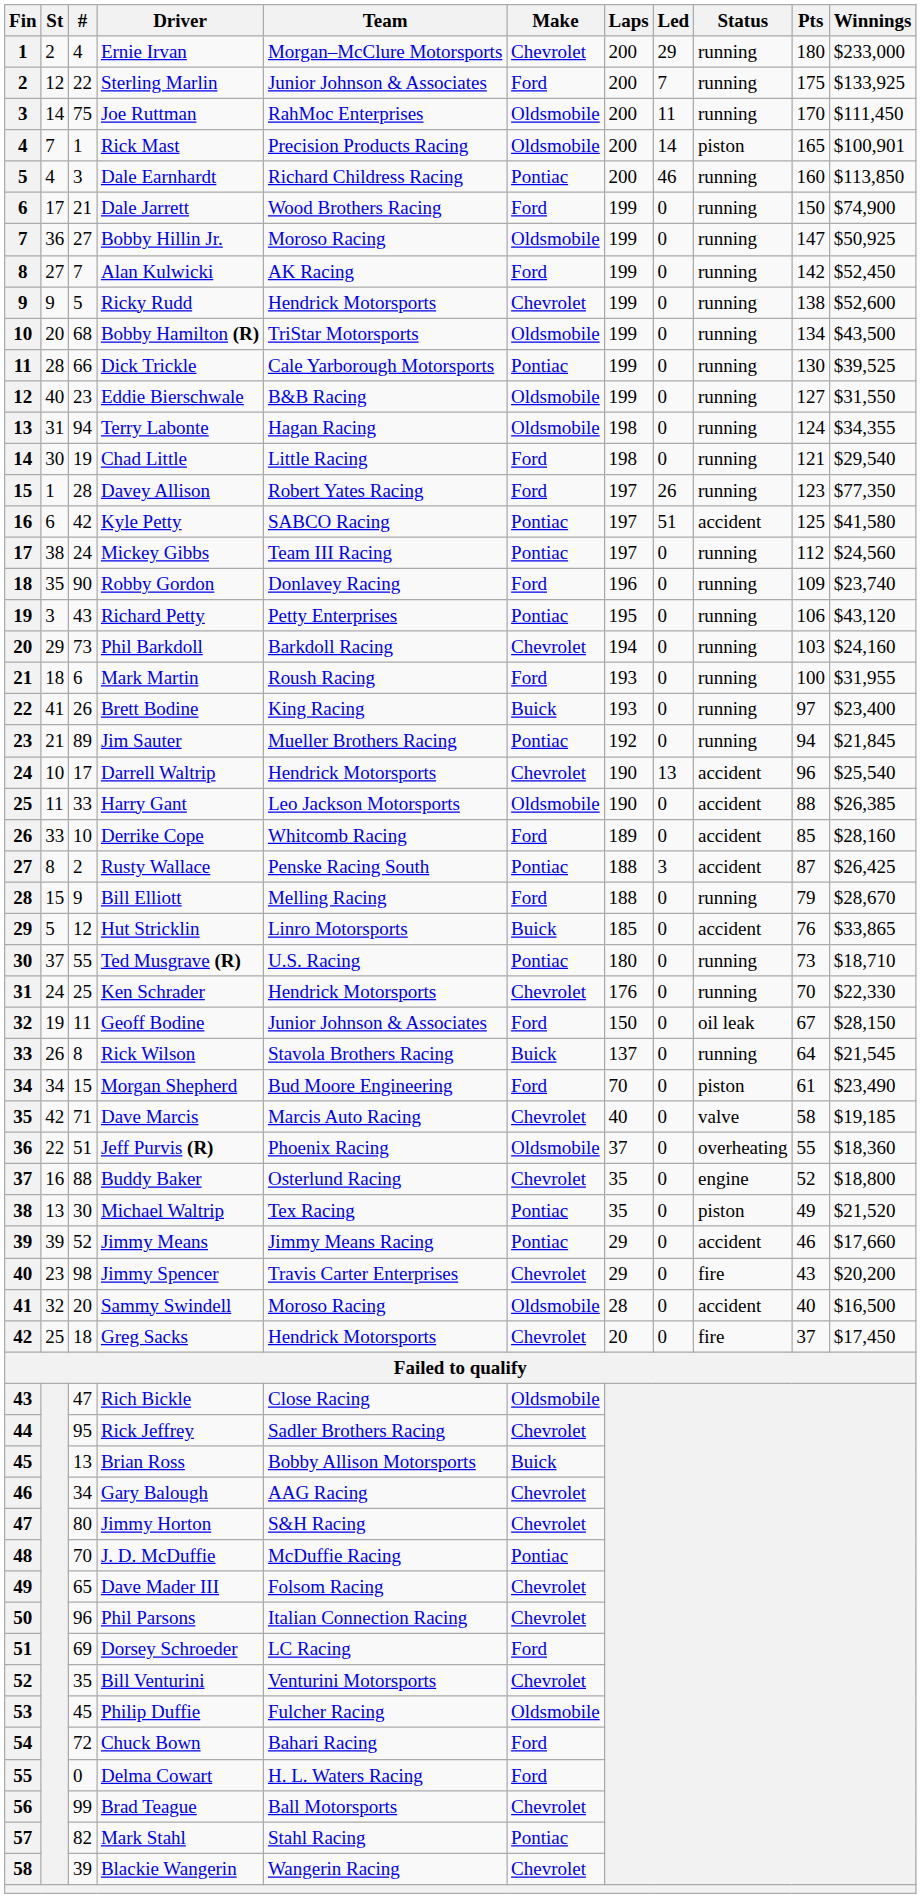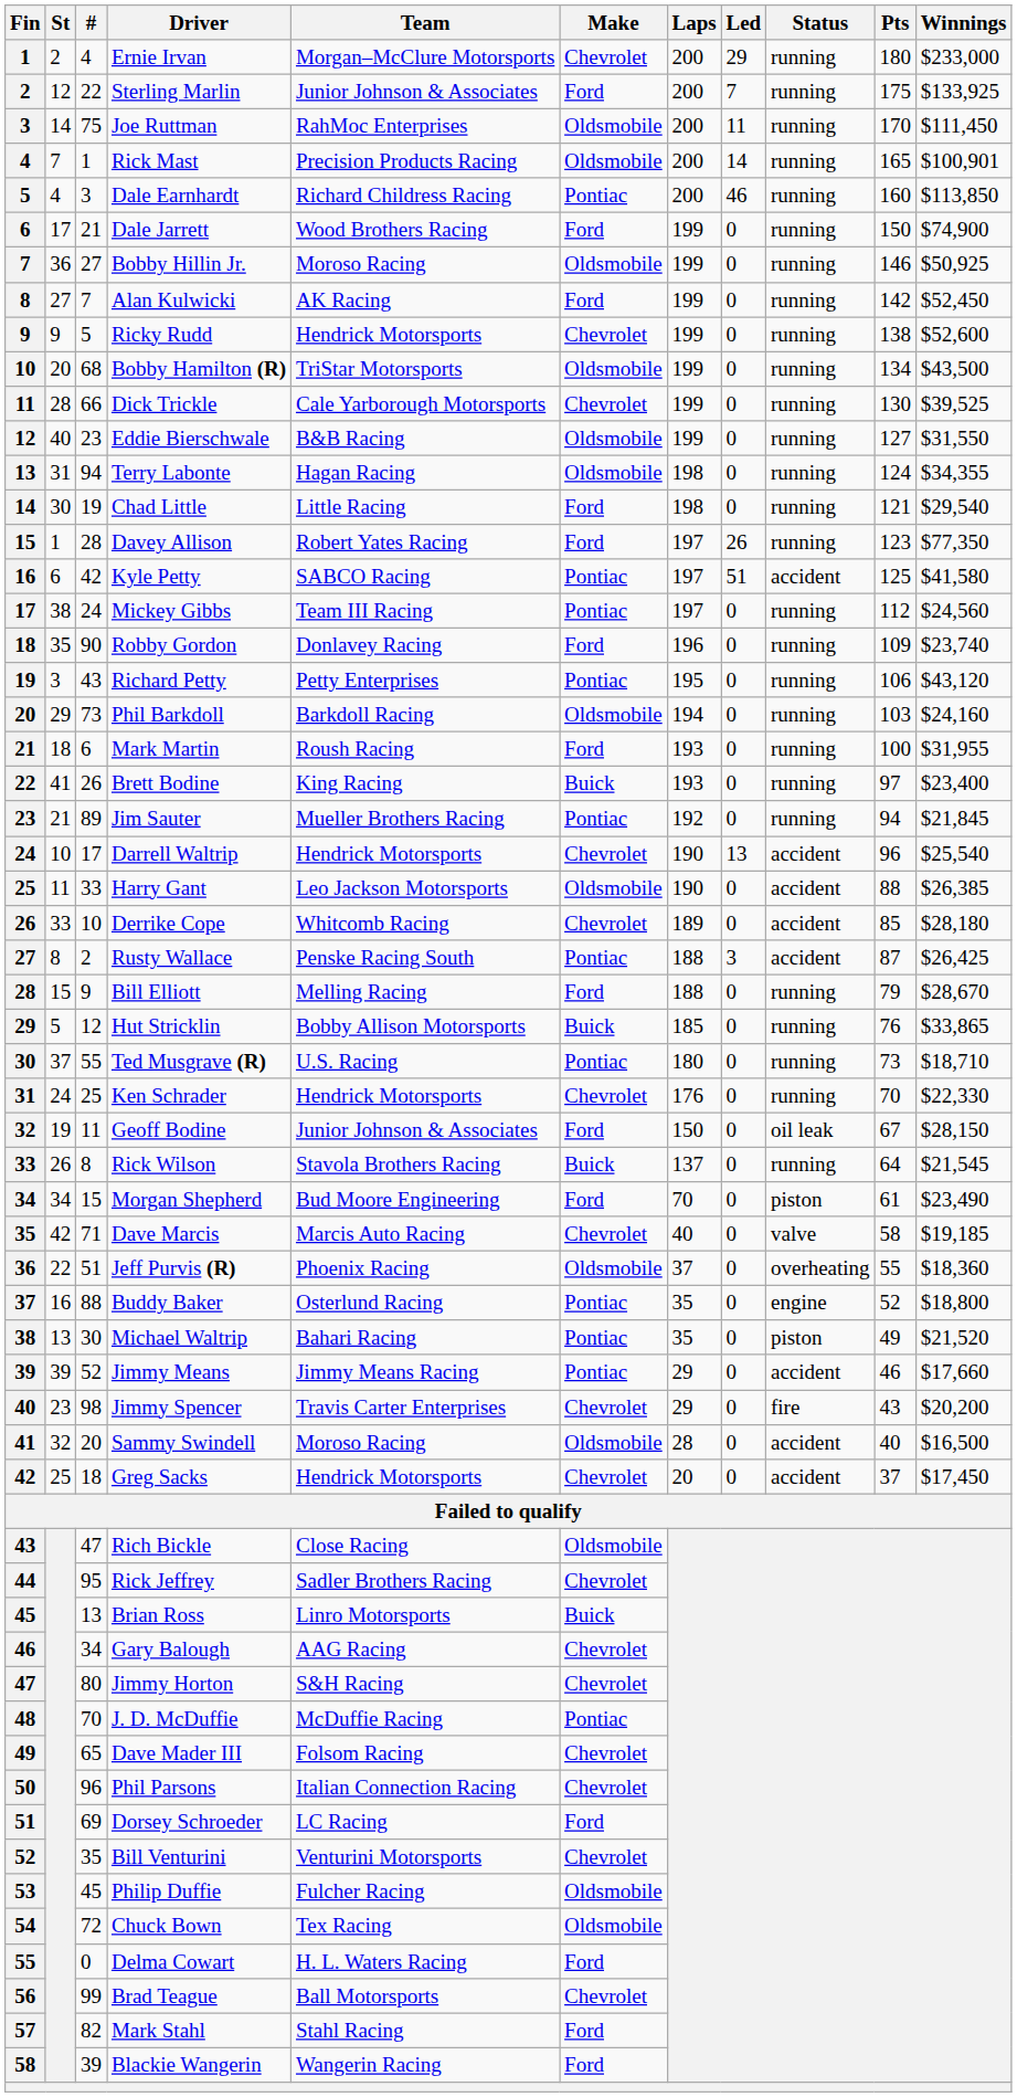 <table class="wikitable" style="font-size:95%">
 <tr>
 <th>Fin</th>
 <th>St</th>
 <th>#</th>
 <th>Driver</th>
 <th>Team</th>
 <th>Make</th>
 <th>Laps</th>
 <th>Led</th>
 <th>Status</th>
 <th>Pts</th>
 <th>Winnings</th>
 </tr>
 <tr>
 <th>1</th>
 <td>2</td>
 <td>4</td>
 <td><a href='#'>Ernie Irvan</a></td>
 <td><a href='#'>Morgan–McClure Motorsports</a></td>
 <td><a href='#'>Chevrolet</a></td>
 <td>200</td>
 <td>29</td>
 <td>running</td>
 <td>180</td>
 <td>$233,000</td>
 </tr>
 <tr>
 <th>2</th>
 <td>12</td>
 <td>22</td>
 <td><a href='#'>Sterling Marlin</a></td>
 <td><a href='#'>Junior Johnson & Associates</a></td>
 <td><a href='#'>Ford</a></td>
 <td>200</td>
 <td>7</td>
 <td>running</td>
 <td>175</td>
 <td>$133,925</td>
 </tr>
 <tr>
 <th>3</th>
 <td>14</td>
 <td>75</td>
 <td><a href='#'>Joe Ruttman</a></td>
 <td><a href='#'>RahMoc Enterprises</a></td>
 <td><a href='#'>Oldsmobile</a></td>
 <td>200</td>
 <td>11</td>
 <td>running</td>
 <td>170</td>
 <td>$111,450</td>
 </tr>
 <tr>
 <th>4</th>
 <td>7</td>
 <td>1</td>
 <td><a href='#'>Rick Mast</a></td>
 <td><a href='#'>Precision Products Racing</a></td>
 <td><a href='#'>Oldsmobile</a></td>
 <td>200</td>
 <td>14</td>
-<td>piston</td>
+<td>running</td>
 <td>165</td>
 <td>$100,901</td>
 </tr>
 <tr>
 <th>5</th>
 <td>4</td>
 <td>3</td>
 <td><a href='#'>Dale Earnhardt</a></td>
 <td><a href='#'>Richard Childress Racing</a></td>
 <td><a href='#'>Pontiac</a></td>
 <td>200</td>
 <td>46</td>
 <td>running</td>
 <td>160</td>
 <td>$113,850</td>
 </tr>
 <tr>
 <th>6</th>
 <td>17</td>
 <td>21</td>
 <td><a href='#'>Dale Jarrett</a></td>
 <td><a href='#'>Wood Brothers Racing</a></td>
 <td><a href='#'>Ford</a></td>
 <td>199</td>
 <td>0</td>
 <td>running</td>
 <td>150</td>
 <td>$74,900</td>
 </tr>
 <tr>
 <th>7</th>
 <td>36</td>
 <td>27</td>
 <td><a href='#'>Bobby Hillin Jr.</a></td>
 <td><a href='#'>Moroso Racing</a></td>
 <td><a href='#'>Oldsmobile</a></td>
 <td>199</td>
 <td>0</td>
 <td>running</td>
-<td>147</td>
+<td>146</td>
 <td>$50,925</td>
 </tr>
 <tr>
 <th>8</th>
 <td>27</td>
 <td>7</td>
 <td><a href='#'>Alan Kulwicki</a></td>
 <td><a href='#'>AK Racing</a></td>
 <td><a href='#'>Ford</a></td>
 <td>199</td>
 <td>0</td>
 <td>running</td>
 <td>142</td>
 <td>$52,450</td>
 </tr>
 <tr>
 <th>9</th>
 <td>9</td>
 <td>5</td>
 <td><a href='#'>Ricky Rudd</a></td>
 <td><a href='#'>Hendrick Motorsports</a></td>
 <td><a href='#'>Chevrolet</a></td>
 <td>199</td>
 <td>0</td>
 <td>running</td>
 <td>138</td>
 <td>$52,600</td>
 </tr>
 <tr>
 <th>10</th>
 <td>20</td>
 <td>68</td>
 <td><a href='#'>Bobby Hamilton</a> <strong>(R)</strong></td>
 <td><a href='#'>TriStar Motorsports</a></td>
 <td><a href='#'>Oldsmobile</a></td>
 <td>199</td>
 <td>0</td>
 <td>running</td>
 <td>134</td>
 <td>$43,500</td>
 </tr>
 <tr>
 <th>11</th>
 <td>28</td>
 <td>66</td>
 <td><a href='#'>Dick Trickle</a></td>
 <td><a href='#'>Cale Yarborough Motorsports</a></td>
-<td><a href='#'>Pontiac</a></td>
+<td><a href='#'>Chevrolet</a></td>
 <td>199</td>
 <td>0</td>
 <td>running</td>
 <td>130</td>
 <td>$39,525</td>
 </tr>
 <tr>
 <th>12</th>
 <td>40</td>
 <td>23</td>
 <td><a href='#'>Eddie Bierschwale</a></td>
 <td><a href='#'>B&B Racing</a></td>
 <td><a href='#'>Oldsmobile</a></td>
 <td>199</td>
 <td>0</td>
 <td>running</td>
 <td>127</td>
 <td>$31,550</td>
 </tr>
 <tr>
 <th>13</th>
 <td>31</td>
 <td>94</td>
 <td><a href='#'>Terry Labonte</a></td>
 <td><a href='#'>Hagan Racing</a></td>
 <td><a href='#'>Oldsmobile</a></td>
 <td>198</td>
 <td>0</td>
 <td>running</td>
 <td>124</td>
 <td>$34,355</td>
 </tr>
 <tr>
 <th>14</th>
 <td>30</td>
 <td>19</td>
 <td><a href='#'>Chad Little</a></td>
 <td><a href='#'>Little Racing</a></td>
 <td><a href='#'>Ford</a></td>
 <td>198</td>
 <td>0</td>
 <td>running</td>
 <td>121</td>
 <td>$29,540</td>
 </tr>
 <tr>
 <th>15</th>
 <td>1</td>
 <td>28</td>
 <td><a href='#'>Davey Allison</a></td>
 <td><a href='#'>Robert Yates Racing</a></td>
 <td><a href='#'>Ford</a></td>
 <td>197</td>
 <td>26</td>
 <td>running</td>
 <td>123</td>
 <td>$77,350</td>
 </tr>
 <tr>
 <th>16</th>
 <td>6</td>
 <td>42</td>
 <td><a href='#'>Kyle Petty</a></td>
 <td><a href='#'>SABCO Racing</a></td>
 <td><a href='#'>Pontiac</a></td>
 <td>197</td>
 <td>51</td>
 <td>accident</td>
 <td>125</td>
 <td>$41,580</td>
 </tr>
 <tr>
 <th>17</th>
 <td>38</td>
 <td>24</td>
 <td><a href='#'>Mickey Gibbs</a></td>
 <td><a href='#'>Team III Racing</a></td>
 <td><a href='#'>Pontiac</a></td>
 <td>197</td>
 <td>0</td>
 <td>running</td>
 <td>112</td>
 <td>$24,560</td>
 </tr>
 <tr>
 <th>18</th>
 <td>35</td>
 <td>90</td>
 <td><a href='#'>Robby Gordon</a></td>
 <td><a href='#'>Donlavey Racing</a></td>
 <td><a href='#'>Ford</a></td>
 <td>196</td>
 <td>0</td>
 <td>running</td>
 <td>109</td>
 <td>$23,740</td>
 </tr>
 <tr>
 <th>19</th>
 <td>3</td>
 <td>43</td>
 <td><a href='#'>Richard Petty</a></td>
 <td><a href='#'>Petty Enterprises</a></td>
 <td><a href='#'>Pontiac</a></td>
 <td>195</td>
 <td>0</td>
 <td>running</td>
 <td>106</td>
 <td>$43,120</td>
 </tr>
 <tr>
 <th>20</th>
 <td>29</td>
 <td>73</td>
 <td><a href='#'>Phil Barkdoll</a></td>
 <td><a href='#'>Barkdoll Racing</a></td>
-<td><a href='#'>Chevrolet</a></td>
+<td><a href='#'>Oldsmobile</a></td>
 <td>194</td>
 <td>0</td>
 <td>running</td>
 <td>103</td>
 <td>$24,160</td>
 </tr>
 <tr>
 <th>21</th>
 <td>18</td>
 <td>6</td>
 <td><a href='#'>Mark Martin</a></td>
 <td><a href='#'>Roush Racing</a></td>
 <td><a href='#'>Ford</a></td>
 <td>193</td>
 <td>0</td>
 <td>running</td>
 <td>100</td>
 <td>$31,955</td>
 </tr>
 <tr>
 <th>22</th>
 <td>41</td>
 <td>26</td>
 <td><a href='#'>Brett Bodine</a></td>
 <td><a href='#'>King Racing</a></td>
 <td><a href='#'>Buick</a></td>
 <td>193</td>
 <td>0</td>
 <td>running</td>
 <td>97</td>
 <td>$23,400</td>
 </tr>
 <tr>
 <th>23</th>
 <td>21</td>
 <td>89</td>
 <td><a href='#'>Jim Sauter</a></td>
 <td><a href='#'>Mueller Brothers Racing</a></td>
 <td><a href='#'>Pontiac</a></td>
 <td>192</td>
 <td>0</td>
 <td>running</td>
 <td>94</td>
 <td>$21,845</td>
 </tr>
 <tr>
 <th>24</th>
 <td>10</td>
 <td>17</td>
 <td><a href='#'>Darrell Waltrip</a></td>
 <td><a href='#'>Hendrick Motorsports</a></td>
 <td><a href='#'>Chevrolet</a></td>
 <td>190</td>
 <td>13</td>
 <td>accident</td>
 <td>96</td>
 <td>$25,540</td>
 </tr>
 <tr>
 <th>25</th>
 <td>11</td>
 <td>33</td>
 <td><a href='#'>Harry Gant</a></td>
 <td><a href='#'>Leo Jackson Motorsports</a></td>
 <td><a href='#'>Oldsmobile</a></td>
 <td>190</td>
 <td>0</td>
 <td>accident</td>
 <td>88</td>
 <td>$26,385</td>
 </tr>
 <tr>
 <th>26</th>
 <td>33</td>
 <td>10</td>
 <td><a href='#'>Derrike Cope</a></td>
 <td><a href='#'>Whitcomb Racing</a></td>
-<td><a href='#'>Ford</a></td>
+<td><a href='#'>Chevrolet</a></td>
 <td>189</td>
 <td>0</td>
 <td>accident</td>
 <td>85</td>
-<td>$28,160</td>
+<td>$28,180</td>
 </tr>
 <tr>
 <th>27</th>
 <td>8</td>
 <td>2</td>
 <td><a href='#'>Rusty Wallace</a></td>
 <td><a href='#'>Penske Racing South</a></td>
 <td><a href='#'>Pontiac</a></td>
 <td>188</td>
 <td>3</td>
 <td>accident</td>
 <td>87</td>
 <td>$26,425</td>
 </tr>
 <tr>
 <th>28</th>
 <td>15</td>
 <td>9</td>
 <td><a href='#'>Bill Elliott</a></td>
 <td><a href='#'>Melling Racing</a></td>
 <td><a href='#'>Ford</a></td>
 <td>188</td>
 <td>0</td>
 <td>running</td>
 <td>79</td>
 <td>$28,670</td>
 </tr>
 <tr>
 <th>29</th>
 <td>5</td>
 <td>12</td>
 <td><a href='#'>Hut Stricklin</a></td>
-<td><a href='#'>Linro Motorsports</a></td>
+<td><a href='#'>Bobby Allison Motorsports</a></td>
 <td><a href='#'>Buick</a></td>
 <td>185</td>
 <td>0</td>
-<td>accident</td>
+<td>running</td>
 <td>76</td>
 <td>$33,865</td>
 </tr>
 <tr>
 <th>30</th>
 <td>37</td>
 <td>55</td>
 <td><a href='#'>Ted Musgrave</a> <strong>(R)</strong></td>
 <td><a href='#'>U.S. Racing</a></td>
 <td><a href='#'>Pontiac</a></td>
 <td>180</td>
 <td>0</td>
 <td>running</td>
 <td>73</td>
 <td>$18,710</td>
 </tr>
 <tr>
 <th>31</th>
 <td>24</td>
 <td>25</td>
 <td><a href='#'>Ken Schrader</a></td>
 <td><a href='#'>Hendrick Motorsports</a></td>
 <td><a href='#'>Chevrolet</a></td>
 <td>176</td>
 <td>0</td>
 <td>running</td>
 <td>70</td>
 <td>$22,330</td>
 </tr>
 <tr>
 <th>32</th>
 <td>19</td>
 <td>11</td>
 <td><a href='#'>Geoff Bodine</a></td>
 <td><a href='#'>Junior Johnson & Associates</a></td>
 <td><a href='#'>Ford</a></td>
 <td>150</td>
 <td>0</td>
 <td>oil leak</td>
 <td>67</td>
 <td>$28,150</td>
 </tr>
 <tr>
 <th>33</th>
 <td>26</td>
 <td>8</td>
 <td><a href='#'>Rick Wilson</a></td>
 <td><a href='#'>Stavola Brothers Racing</a></td>
 <td><a href='#'>Buick</a></td>
 <td>137</td>
 <td>0</td>
 <td>running</td>
 <td>64</td>
 <td>$21,545</td>
 </tr>
 <tr>
 <th>34</th>
 <td>34</td>
 <td>15</td>
 <td><a href='#'>Morgan Shepherd</a></td>
 <td><a href='#'>Bud Moore Engineering</a></td>
 <td><a href='#'>Ford</a></td>
 <td>70</td>
 <td>0</td>
 <td>piston</td>
 <td>61</td>
 <td>$23,490</td>
 </tr>
 <tr>
 <th>35</th>
 <td>42</td>
 <td>71</td>
 <td><a href='#'>Dave Marcis</a></td>
 <td><a href='#'>Marcis Auto Racing</a></td>
 <td><a href='#'>Chevrolet</a></td>
 <td>40</td>
 <td>0</td>
 <td>valve</td>
 <td>58</td>
 <td>$19,185</td>
 </tr>
 <tr>
 <th>36</th>
 <td>22</td>
 <td>51</td>
 <td><a href='#'>Jeff Purvis</a> <strong>(R)</strong></td>
 <td><a href='#'>Phoenix Racing</a></td>
 <td><a href='#'>Oldsmobile</a></td>
 <td>37</td>
 <td>0</td>
 <td>overheating</td>
 <td>55</td>
 <td>$18,360</td>
 </tr>
 <tr>
 <th>37</th>
 <td>16</td>
 <td>88</td>
 <td><a href='#'>Buddy Baker</a></td>
 <td><a href='#'>Osterlund Racing</a></td>
-<td><a href='#'>Chevrolet</a></td>
+<td><a href='#'>Pontiac</a></td>
 <td>35</td>
 <td>0</td>
 <td>engine</td>
 <td>52</td>
 <td>$18,800</td>
 </tr>
 <tr>
 <th>38</th>
 <td>13</td>
 <td>30</td>
 <td><a href='#'>Michael Waltrip</a></td>
-<td><a href='#'>Tex Racing</a></td>
+<td><a href='#'>Bahari Racing</a></td>
 <td><a href='#'>Pontiac</a></td>
 <td>35</td>
 <td>0</td>
 <td>piston</td>
 <td>49</td>
 <td>$21,520</td>
 </tr>
 <tr>
 <th>39</th>
 <td>39</td>
 <td>52</td>
 <td><a href='#'>Jimmy Means</a></td>
 <td><a href='#'>Jimmy Means Racing</a></td>
 <td><a href='#'>Pontiac</a></td>
 <td>29</td>
 <td>0</td>
 <td>accident</td>
 <td>46</td>
 <td>$17,660</td>
 </tr>
 <tr>
 <th>40</th>
 <td>23</td>
 <td>98</td>
 <td><a href='#'>Jimmy Spencer</a></td>
 <td><a href='#'>Travis Carter Enterprises</a></td>
 <td><a href='#'>Chevrolet</a></td>
 <td>29</td>
 <td>0</td>
 <td>fire</td>
 <td>43</td>
 <td>$20,200</td>
 </tr>
 <tr>
 <th>41</th>
 <td>32</td>
 <td>20</td>
 <td><a href='#'>Sammy Swindell</a></td>
 <td><a href='#'>Moroso Racing</a></td>
 <td><a href='#'>Oldsmobile</a></td>
 <td>28</td>
 <td>0</td>
 <td>accident</td>
 <td>40</td>
 <td>$16,500</td>
 </tr>
 <tr>
 <th>42</th>
 <td>25</td>
 <td>18</td>
 <td><a href='#'>Greg Sacks</a></td>
 <td><a href='#'>Hendrick Motorsports</a></td>
 <td><a href='#'>Chevrolet</a></td>
 <td>20</td>
 <td>0</td>
-<td>fire</td>
+<td>accident</td>
 <td>37</td>
 <td>$17,450</td>
 </tr>
 <tr>
 <th colspan="11">Failed to qualify</th>
 </tr>
 <tr>
 <th>43</th>
 <th rowspan="16"></th>
 <td>47</td>
 <td><a href='#'>Rich Bickle</a></td>
 <td><a href='#'>Close Racing</a></td>
 <td><a href='#'>Oldsmobile</a></td>
 <th colspan="5" rowspan="16"></th>
 </tr>
 <tr>
 <th>44</th>
 <td>95</td>
 <td><a href='#'>Rick Jeffrey</a></td>
 <td><a href='#'>Sadler Brothers Racing</a></td>
 <td><a href='#'>Chevrolet</a></td>
 </tr>
 <tr>
 <th>45</th>
 <td>13</td>
 <td><a href='#'>Brian Ross</a></td>
-<td><a href='#'>Bobby Allison Motorsports</a></td>
+<td><a href='#'>Linro Motorsports</a></td>
 <td><a href='#'>Buick</a></td>
 </tr>
 <tr>
 <th>46</th>
 <td>34</td>
 <td><a href='#'>Gary Balough</a></td>
 <td><a href='#'>AAG Racing</a></td>
 <td><a href='#'>Chevrolet</a></td>
 </tr>
 <tr>
 <th>47</th>
 <td>80</td>
 <td><a href='#'>Jimmy Horton</a></td>
 <td><a href='#'>S&H Racing</a></td>
 <td><a href='#'>Chevrolet</a></td>
 </tr>
 <tr>
 <th>48</th>
 <td>70</td>
 <td><a href='#'>J. D. McDuffie</a></td>
 <td><a href='#'>McDuffie Racing</a></td>
 <td><a href='#'>Pontiac</a></td>
 </tr>
 <tr>
 <th>49</th>
 <td>65</td>
 <td><a href='#'>Dave Mader III</a></td>
 <td><a href='#'>Folsom Racing</a></td>
 <td><a href='#'>Chevrolet</a></td>
 </tr>
 <tr>
 <th>50</th>
 <td>96</td>
 <td><a href='#'>Phil Parsons</a></td>
 <td><a href='#'>Italian Connection Racing</a></td>
 <td><a href='#'>Chevrolet</a></td>
 </tr>
 <tr>
 <th>51</th>
 <td>69</td>
 <td><a href='#'>Dorsey Schroeder</a></td>
 <td><a href='#'>LC Racing</a></td>
 <td><a href='#'>Ford</a></td>
 </tr>
 <tr>
 <th>52</th>
 <td>35</td>
 <td><a href='#'>Bill Venturini</a></td>
 <td><a href='#'>Venturini Motorsports</a></td>
 <td><a href='#'>Chevrolet</a></td>
 </tr>
 <tr>
 <th>53</th>
 <td>45</td>
 <td><a href='#'>Philip Duffie</a></td>
 <td><a href='#'>Fulcher Racing</a></td>
 <td><a href='#'>Oldsmobile</a></td>
 </tr>
 <tr>
 <th>54</th>
 <td>72</td>
 <td><a href='#'>Chuck Bown</a></td>
-<td><a href='#'>Bahari Racing</a></td>
-<td><a href='#'>Ford</a></td>
+<td><a href='#'>Tex Racing</a></td>
+<td><a href='#'>Oldsmobile</a></td>
 </tr>
 <tr>
 <th>55</th>
 <td>0</td>
 <td><a href='#'>Delma Cowart</a></td>
 <td><a href='#'>H. L. Waters Racing</a></td>
 <td><a href='#'>Ford</a></td>
 </tr>
 <tr>
 <th>56</th>
 <td>99</td>
 <td><a href='#'>Brad Teague</a></td>
 <td><a href='#'>Ball Motorsports</a></td>
 <td><a href='#'>Chevrolet</a></td>
 </tr>
 <tr>
 <th>57</th>
 <td>82</td>
 <td><a href='#'>Mark Stahl</a></td>
 <td><a href='#'>Stahl Racing</a></td>
-<td><a href='#'>Pontiac</a></td>
+<td><a href='#'>Ford</a></td>
 </tr>
 <tr>
 <th>58</th>
 <td>39</td>
 <td><a href='#'>Blackie Wangerin</a></td>
 <td><a href='#'>Wangerin Racing</a></td>
-<td><a href='#'>Chevrolet</a></td>
+<td><a href='#'>Ford</a></td>
 </tr>
 <tr>
 <th colspan="11"></th>
 </tr>
 </table>
